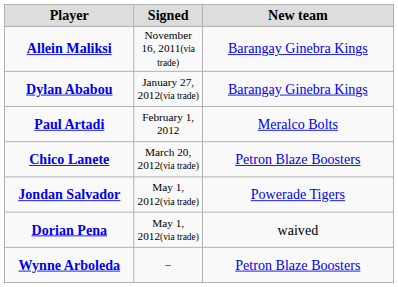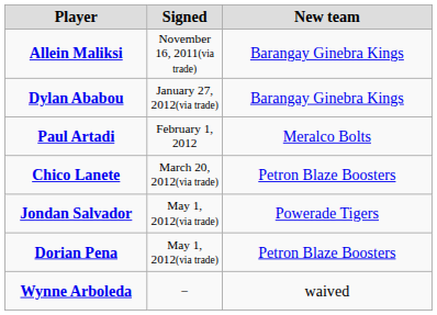 <table class="wikitable" style="text-align: center">
 <tr align="center" bgcolor="#dddddd">
 <td style="width:140px"><strong>Player</strong></td>
 <td style="width:70px"><strong>Signed</strong></td>
 <td style="width:210px"><strong>New team</strong></td>
 </tr>
 <tr style="height:40px">
 <td><strong><a href='#'>Allein Maliksi</a></strong></td>
 <td style="font-size: 80%">November 16, 2011<small>(via trade)</small></td>
 <td><a href='#'>Barangay Ginebra Kings</a></td>
 </tr>
 <tr style="height:40px">
 <td><strong><a href='#'>Dylan Ababou</a></strong></td>
 <td style="font-size: 80%">January 27, 2012<small>(via trade)</small></td>
 <td><a href='#'>Barangay Ginebra Kings</a></td>
 </tr>
 <tr style="height:40px">
 <td><strong><a href='#'>Paul Artadi</a></strong></td>
 <td style="font-size: 80%">February 1, 2012</td>
 <td><a href='#'>Meralco Bolts</a></td>
 </tr>
 <tr style="height:40px">
 <td><strong><a href='#'>Chico Lanete</a></strong></td>
 <td style="font-size: 80%">March 20, 2012<small>(via trade)</small></td>
 <td><a href='#'>Petron Blaze Boosters</a></td>
 </tr>
 <tr style="height:40px">
 <td><strong><a href='#'>Jondan Salvador</a></strong></td>
 <td style="font-size: 80%">May 1, 2012<small>(via trade)</small></td>
 <td><a href='#'>Powerade Tigers</a></td>
 </tr>
 <tr style="height:40px">
 <td><strong><a href='#'>Dorian Pena</a></strong></td>
 <td style="font-size: 80%">May 1, 2012<small>(via trade)</small></td>
-<td>waived</td>
+<td><a href='#'>Petron Blaze Boosters</a></td>
 </tr>
 <tr style="height:40px">
 <td><strong><a href='#'>Wynne Arboleda</a></strong></td>
 <td style="font-size: 80%">–</td>
-<td><a href='#'>Petron Blaze Boosters</a></td>
+<td>waived</td>
 </tr>
 </table>
